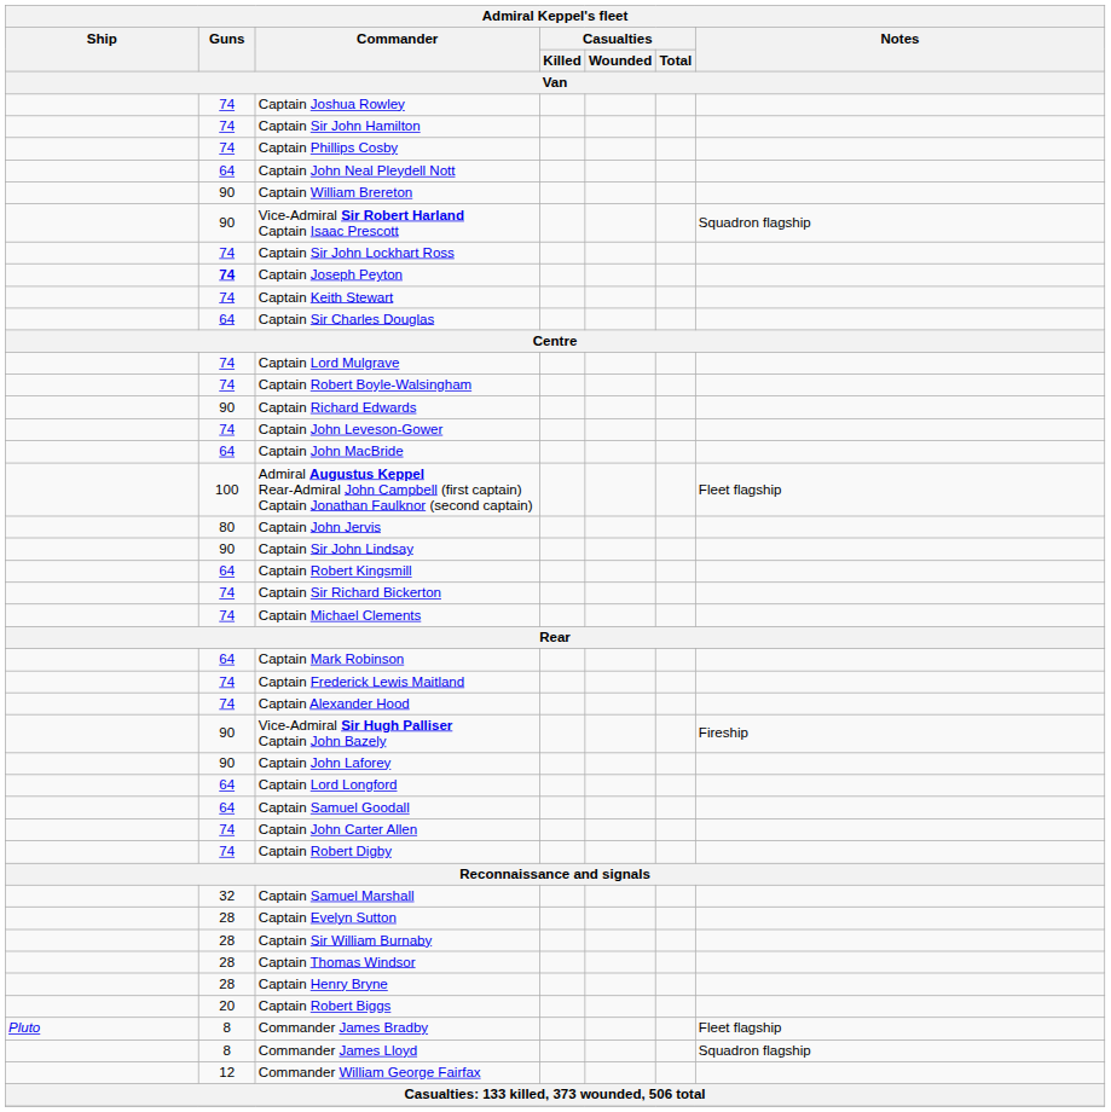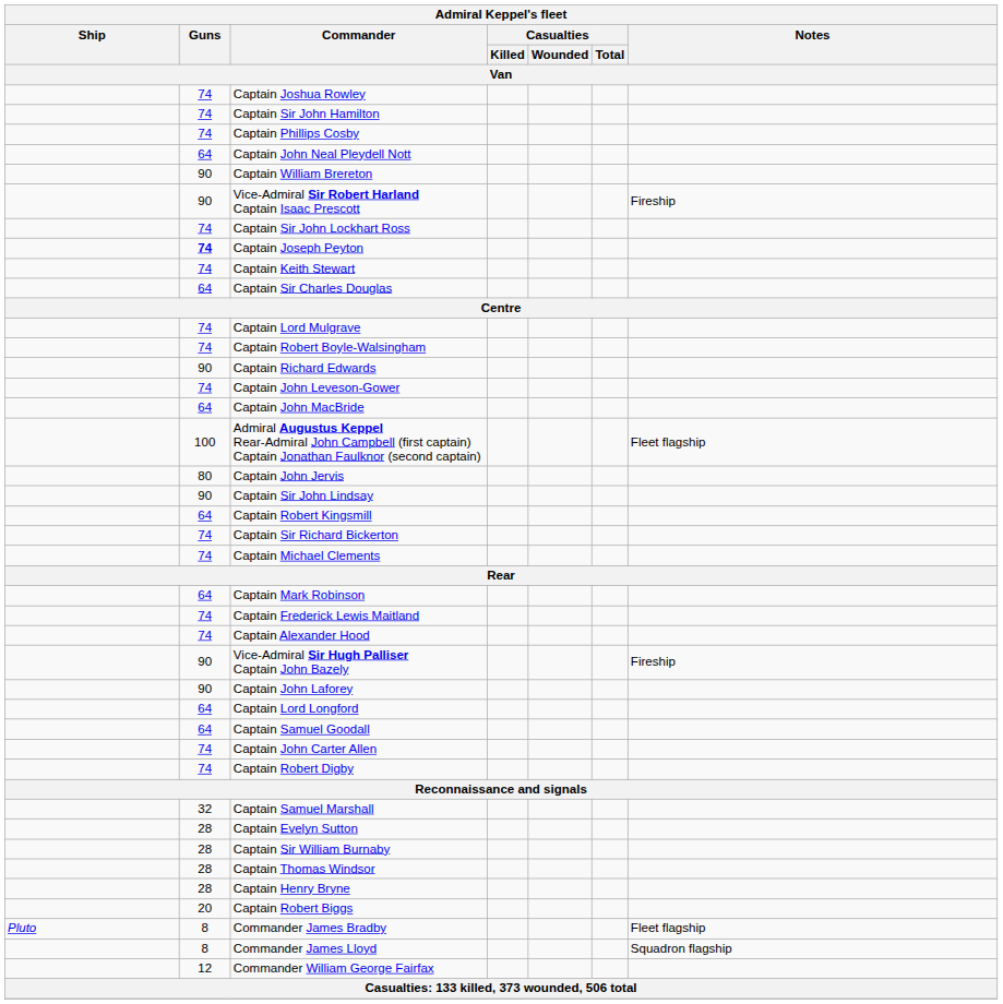 <table class="wikitable" width=100%>
 <tr valign="top">
 <th colspan="8" bgcolor="white">Admiral Keppel's fleet</th>
 </tr>
 <tr valign="top">
 <th width=17%; align= center rowspan=2>Ship</th>
 <th width=5%; align= center rowspan=2>Guns</th>
 <th width=25%; align= center rowspan=2>Commander</th>
 <th width=9%; align= center colspan=3>Casualties</th>
 <th width=36%; align= center rowspan=2>Notes</th>
 </tr>
 <tr valign="top">
 <th width=3%; align= center>Killed</th>
 <th width=3%; align= center>Wounded</th>
 <th width=3%; align= center>Total</th>
 </tr>
 <tr valign="center">
 <th colspan="8" bgcolor="white">Van</th>
 </tr>
 <tr valign="center">
 <td align= left></td>
 <td align= center><a href='#'>74</a></td>
 <td align= left>Captain <a href='#'>Joshua Rowley</a></td>
 <td align= center></td>
 <td align= center></td>
 <td align= center></td>
 <td align= left></td>
 </tr>
 <tr valign="center">
 <td align= left></td>
 <td align= center><a href='#'>74</a></td>
 <td align= left>Captain <a href='#'>Sir John Hamilton</a></td>
 <td align= center></td>
 <td align= center></td>
 <td align= center></td>
 <td align= left></td>
 </tr>
 <tr valign="center">
 <td align= left></td>
 <td align= center><a href='#'>74</a></td>
 <td align= left>Captain <a href='#'>Phillips Cosby</a></td>
 <td align= center></td>
 <td align= center></td>
 <td align= center></td>
 <td align= left></td>
 </tr>
 <tr valign="center">
 <td align= left></td>
 <td align= center><a href='#'>64</a></td>
 <td align= left>Captain <a href='#'>John Neal Pleydell Nott</a></td>
 <td align= center></td>
 <td align= center></td>
 <td align= center></td>
 <td align= left></td>
 </tr>
 <tr valign="center">
 <td align= left></td>
 <td align= center>90</td>
 <td align= left>Captain <a href='#'>William Brereton</a></td>
 <td align= center></td>
 <td align= center></td>
 <td align= center></td>
 <td align= left></td>
 </tr>
 <tr valign="center">
 <td align= left></td>
 <td align= center>90</td>
 <td align= left>Vice-Admiral <strong><a href='#'>Sir Robert Harland</a></strong><br>Captain <a href='#'>Isaac Prescott</a></td>
 <td align= center></td>
 <td align= center></td>
 <td align= center></td>
-<td align= left>Squadron flagship</td>
+<td align= left>Fireship</td>
 </tr>
 <tr valign="center">
 <td align= left></td>
 <td align= center><a href='#'>74</a></td>
 <td align= left>Captain <a href='#'>Sir John Lockhart Ross</a></td>
 <td align= center></td>
 <td align= center></td>
 <td align= center></td>
 <td align= left></td>
 </tr>
 <tr valign="center">
 <td align= left></td>
 <td align= center><strong><a href='#'>74</a></strong></td>
 <td align= left>Captain <a href='#'>Joseph Peyton</a></td>
 <td align= center></td>
 <td align= center></td>
 <td align= center></td>
 <td align= left></td>
 </tr>
 <tr valign="center">
 <td align= left></td>
 <td align= center><a href='#'>74</a></td>
 <td align= left>Captain <a href='#'>Keith Stewart</a></td>
 <td align= center></td>
 <td align= center></td>
 <td align= center></td>
 <td align= left></td>
 </tr>
 <tr valign="center">
 <td align= left></td>
 <td align= center><a href='#'>64</a></td>
 <td align= left>Captain <a href='#'>Sir Charles Douglas</a></td>
 <td align= center></td>
 <td align= center></td>
 <td align= center></td>
 <td align= left></td>
 </tr>
 <tr valign="center">
 <th colspan="8" bgcolor="white">Centre</th>
 </tr>
 <tr valign="center">
 <td align= left></td>
 <td align= center><a href='#'>74</a></td>
 <td align= left>Captain <a href='#'>Lord Mulgrave</a></td>
 <td align= center></td>
 <td align= center></td>
 <td align= center></td>
 <td align= left></td>
 </tr>
 <tr valign="center">
 <td align= left></td>
 <td align= center><a href='#'>74</a></td>
 <td align= left>Captain <a href='#'>Robert Boyle-Walsingham</a></td>
 <td align= center></td>
 <td align= center></td>
 <td align= center></td>
 <td align= left></td>
 </tr>
 <tr valign="center">
 <td align= left></td>
 <td align= center>90</td>
 <td align= left>Captain <a href='#'>Richard Edwards</a></td>
 <td align= center></td>
 <td align= center></td>
 <td align= center></td>
 <td align= left></td>
 </tr>
 <tr valign="center">
 <td align= left></td>
 <td align= center><a href='#'>74</a></td>
 <td align= left>Captain <a href='#'>John Leveson-Gower</a></td>
 <td align= center></td>
 <td align= center></td>
 <td align= center></td>
 <td align= left></td>
 </tr>
 <tr valign="center">
 <td align= left></td>
 <td align= center><a href='#'>64</a></td>
 <td align= left>Captain <a href='#'>John MacBride</a></td>
 <td align= center></td>
 <td align= center></td>
 <td align= center></td>
 <td align= left></td>
 </tr>
 <tr valign="center">
 <td align= left></td>
 <td align= center>100</td>
 <td align= left>Admiral <strong><a href='#'>Augustus Keppel</a></strong><br>Rear-Admiral <a href='#'>John Campbell</a> (first captain)<br>Captain <a href='#'>Jonathan Faulknor</a> (second captain)</td>
 <td align= center></td>
 <td align= center></td>
 <td align= center></td>
 <td align= left>Fleet flagship</td>
 </tr>
 <tr valign="center">
 <td align= left></td>
 <td align= center>80</td>
 <td align= left>Captain <a href='#'>John Jervis</a></td>
 <td align= center></td>
 <td align= center></td>
 <td align= center></td>
 <td align= left></td>
 </tr>
 <tr valign="center">
 <td align= left></td>
 <td align= center>90</td>
 <td align= left>Captain <a href='#'>Sir John Lindsay</a></td>
 <td align= center></td>
 <td align= center></td>
 <td align= center></td>
 <td align= left></td>
 </tr>
 <tr valign="center">
 <td align= left></td>
 <td align= center><a href='#'>64</a></td>
 <td align= left>Captain <a href='#'>Robert Kingsmill</a></td>
 <td align= center></td>
 <td align= center></td>
 <td align= center></td>
 <td align= left></td>
 </tr>
 <tr valign="center">
 <td align= left></td>
 <td align= center><a href='#'>74</a></td>
 <td align= left>Captain <a href='#'>Sir Richard Bickerton</a></td>
 <td align= center></td>
 <td align= center></td>
 <td align= center></td>
 <td align= left></td>
 </tr>
 <tr valign="center">
 <td align= left></td>
 <td align= center><a href='#'>74</a></td>
 <td align= left>Captain <a href='#'>Michael Clements</a></td>
 <td align= center></td>
 <td align= center></td>
 <td align= center></td>
 <td align= left></td>
 </tr>
 <tr valign="center">
 <th colspan="8" bgcolor="white">Rear</th>
 </tr>
 <tr valign="center">
 <td align= left></td>
 <td align= center><a href='#'>64</a></td>
 <td align= left>Captain <a href='#'>Mark Robinson</a></td>
 <td align= center></td>
 <td align= center></td>
 <td align= center></td>
 <td align= left></td>
 </tr>
 <tr valign="center">
 <td align= left></td>
 <td align= center><a href='#'>74</a></td>
 <td align= left>Captain <a href='#'>Frederick Lewis Maitland</a></td>
 <td align= center></td>
 <td align= center></td>
 <td align= center></td>
 <td align= left></td>
 </tr>
 <tr valign="center">
 <td align= left></td>
 <td align= center><a href='#'>74</a></td>
 <td align= left>Captain <a href='#'>Alexander Hood</a></td>
 <td align= center></td>
 <td align= center></td>
 <td align= center></td>
 <td align= left></td>
 </tr>
 <tr valign="center">
 <td align= left></td>
 <td align= center>90</td>
 <td align= left>Vice-Admiral <strong><a href='#'>Sir Hugh Palliser</a></strong><br>Captain <a href='#'>John Bazely</a></td>
 <td align= center></td>
 <td align= center></td>
 <td align= center></td>
 <td align= left>Fireship</td>
 </tr>
 <tr valign="center">
 <td align= left></td>
 <td align= center>90</td>
 <td align= left>Captain <a href='#'>John Laforey</a></td>
 <td align= center></td>
 <td align= center></td>
 <td align= center></td>
 <td align= left></td>
 </tr>
 <tr valign="center">
 <td align= left></td>
 <td align= center><a href='#'>64</a></td>
 <td align= left>Captain <a href='#'>Lord Longford</a></td>
 <td align= center></td>
 <td align= center></td>
 <td align= center></td>
 <td align= left></td>
 </tr>
 <tr valign="center">
 <td align= left></td>
 <td align= center><a href='#'>64</a></td>
 <td align= left>Captain <a href='#'>Samuel Goodall</a></td>
 <td align= center></td>
 <td align= center></td>
 <td align= center></td>
 <td align= left></td>
 </tr>
 <tr valign="center">
 <td align= left></td>
 <td align= center><a href='#'>74</a></td>
 <td align= left>Captain <a href='#'>John Carter Allen</a></td>
 <td align= center></td>
 <td align= center></td>
 <td align= center></td>
 <td align= left></td>
 </tr>
 <tr valign="center">
 <td align= left></td>
 <td align= center><a href='#'>74</a></td>
 <td align= left>Captain <a href='#'>Robert Digby</a></td>
 <td align= center></td>
 <td align= center></td>
 <td align= center></td>
 <td align= left></td>
 </tr>
 <tr valign="center">
 <th colspan="8" bgcolor="white">Reconnaissance and signals</th>
 </tr>
 <tr valign="center">
 <td align= left></td>
 <td align= center>32</td>
 <td align= left>Captain <a href='#'>Samuel Marshall</a></td>
 <td align= center></td>
 <td align= center></td>
 <td align= center></td>
 <td align= left></td>
 </tr>
 <tr valign="center">
 <td align= left></td>
 <td align= center>28</td>
 <td align= left>Captain <a href='#'>Evelyn Sutton</a></td>
 <td align= center></td>
 <td align= center></td>
 <td align= center></td>
 <td align= left></td>
 </tr>
 <tr valign="center">
 <td align= left></td>
 <td align= center>28</td>
 <td align= left>Captain <a href='#'>Sir William Burnaby</a></td>
 <td align= center></td>
 <td align= center></td>
 <td align= center></td>
 <td align= left></td>
 </tr>
 <tr valign="center">
 <td align= left></td>
 <td align= center>28</td>
 <td align= left>Captain <a href='#'>Thomas Windsor</a></td>
 <td align= center></td>
 <td align= center></td>
 <td align= center></td>
 <td align= left><br></td>
 </tr>
 <tr valign="center">
 <td align= left></td>
 <td align= center>28</td>
 <td align= left>Captain <a href='#'>Henry Bryne</a></td>
 <td align= center></td>
 <td align= center></td>
 <td align= center></td>
 <td align= left></td>
 </tr>
 <tr valign="center">
 <td align= left></td>
 <td align= center>20</td>
 <td align= left>Captain <a href='#'>Robert Biggs</a></td>
 <td align= center></td>
 <td align= center></td>
 <td align= center></td>
 <td align= left></td>
 </tr>
 <tr valign="center">
 <td align= left><a href='#'><em>Pluto</em></a></td>
 <td align= center>8</td>
 <td align= left>Commander <a href='#'>James Bradby</a></td>
 <td align= center></td>
 <td align= center></td>
 <td align= center></td>
 <td align= left>Fleet flagship</td>
 </tr>
 <tr valign="center">
 <td align= left></td>
 <td align= center>8</td>
 <td align= left>Commander <a href='#'>James Lloyd</a></td>
 <td align= center></td>
 <td align= center></td>
 <td align= center></td>
 <td align= left>Squadron flagship</td>
 </tr>
 <tr valign="center">
 <td align= left></td>
 <td align= center>12</td>
 <td align= left>Commander <a href='#'>William George Fairfax</a></td>
 <td align= center></td>
 <td align= center></td>
 <td align= center></td>
 <td align= left></td>
 </tr>
 <tr valign="center">
 <th colspan="8" bgcolor="white">Casualties: 133 killed, 373 wounded, 506 total</th>
 </tr>
 <tr valign="center">
 </tr>
 </table>
